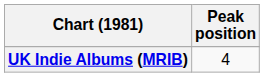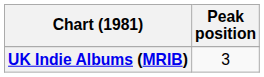 <table class="wikitable sortable plainrowheaders" style="text-align:center">
 <tr>
 <th>Chart (1981)</th>
 <th>Peak<br>position</th>
 </tr>
 <tr>
 </tr>
 <tr>
 <th scope="row"><a href='#'>UK Indie Albums</a> (<a href='#'>MRIB</a>)</th>
-<td>4</td>
+<td>3</td>
 </tr>
 </table>
